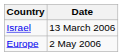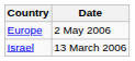 <table class="wikitable">
 <tr>
 <th>Country</th>
 <th>Date</th>
 </tr>
 <tr>
+<td><a href='#'>Europe</a></td>
+<td>2 May 2006</td>
+</tr>
+<tr>
 <td><a href='#'>Israel</a></td>
 <td>13 March 2006</td>
 </tr>
-<tr>
-<td><a href='#'>Europe</a></td>
-<td>2 May 2006</td>
-</tr>
 </table>
